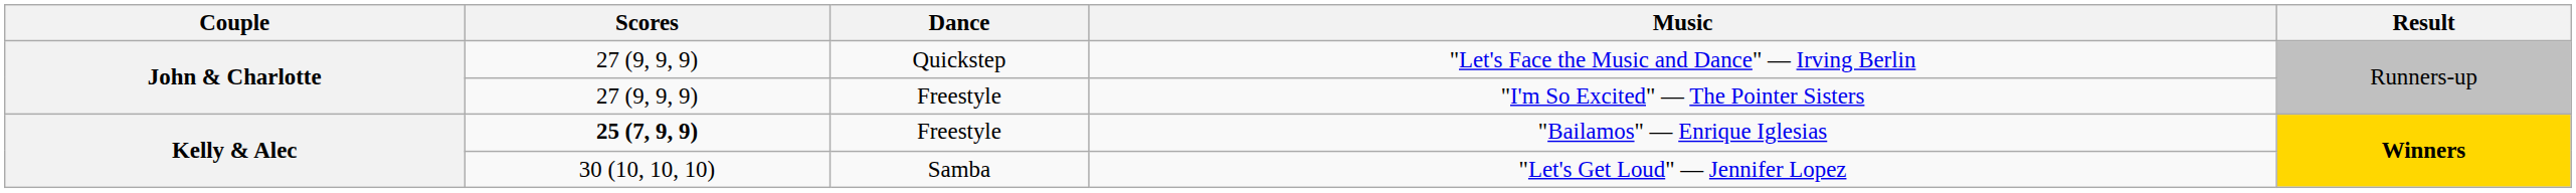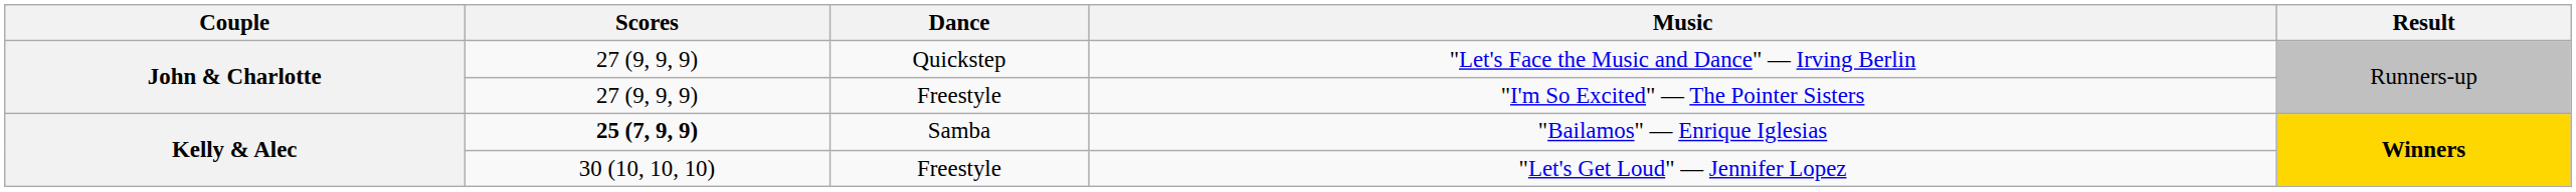 <table class="wikitable sortable" style="text-align:center; width:90%">
 <tr>
 <th scope="col">Couple</th>
 <th scope="col">Scores</th>
 <th scope="col" class="unsortable">Dance</th>
 <th scope="col" class="unsortable">Music</th>
 <th scope="col" class="unsortable">Result</th>
 </tr>
 <tr>
 <th scope="row" rowspan=2>John & Charlotte</th>
 <td>27 (9, 9, 9)</td>
 <td>Quickstep</td>
 <td>"<a href='#'>Let's Face the Music and Dance</a>" — <a href='#'>Irving Berlin</a></td>
 <td rowspan=2 bgcolor=silver>Runners-up</td>
 </tr>
 <tr>
 <td>27 (9, 9, 9)</td>
 <td>Freestyle</td>
 <td>"<a href='#'>I'm So Excited</a>" — <a href='#'>The Pointer Sisters</a></td>
 </tr>
 <tr>
 <th scope="row" rowspan=2>Kelly & Alec</th>
 <td><strong>25 (7, 9, 9)</strong></td>
-<td>Freestyle</td>
+<td>Samba</td>
 <td>"<a href='#'>Bailamos</a>" — <a href='#'>Enrique Iglesias</a></td>
 <td rowspan=2 bgcolor=gold><strong>Winners</strong></td>
 </tr>
 <tr>
 <td>30 (10, 10, 10)</td>
-<td>Samba</td>
+<td>Freestyle</td>
 <td>"<a href='#'>Let's Get Loud</a>" — <a href='#'>Jennifer Lopez</a></td>
 </tr>
 </table>
